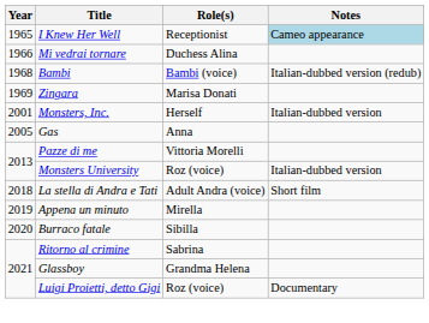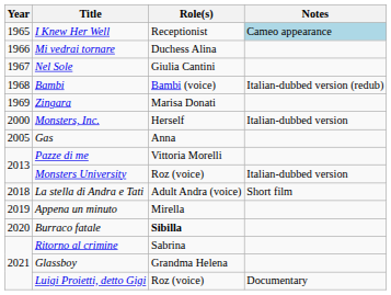 <table class="wikitable plainrowheaders sortable">
 <tr>
 <th scope="col">Year</th>
 <th scope="col">Title</th>
 <th scope="col">Role(s)</th>
 <th scope="col" class="unsortable">Notes</th>
 </tr>
 <tr>
 <td>1965</td>
 <td><em><a href='#'>I Knew Her Well</a></em></td>
 <td>Receptionist</td>
 <td style="background: lightblue;">Cameo appearance</td>
 </tr>
 <tr>
 <td>1966</td>
 <td><em><a href='#'>Mi vedrai tornare</a></em></td>
 <td>Duchess Alina</td>
 <td></td>
 </tr>
 <tr>
+<td>1967</td>
+<td><em><a href='#'>Nel Sole</a></em></td>
+<td>Giulia Cantini</td>
+<td></td>
+</tr>
+<tr>
 <td>1968</td>
 <td><em><a href='#'>Bambi</a></em></td>
 <td><a href='#'>Bambi</a> (voice)</td>
 <td>Italian-dubbed version (redub)</td>
 </tr>
 <tr>
 <td>1969</td>
 <td><em><a href='#'>Zingara</a></em></td>
 <td>Marisa Donati</td>
 <td></td>
 </tr>
 <tr>
-<td>2001</td>
+<td>2000</td>
 <td><em><a href='#'>Monsters, Inc.</a></em></td>
 <td>Herself</td>
 <td>Italian-dubbed version</td>
 </tr>
 <tr>
 <td>2005</td>
 <td><em>Gas</em></td>
 <td>Anna</td>
 <td></td>
 </tr>
 <tr>
 <td rowspan="2">2013</td>
 <td><em><a href='#'>Pazze di me</a></em></td>
 <td>Vittoria Morelli</td>
 <td></td>
 </tr>
 <tr>
 <td><em><a href='#'>Monsters University</a></em></td>
 <td>Roz (voice)</td>
 <td>Italian-dubbed version</td>
 </tr>
 <tr>
 <td>2018</td>
 <td><em>La stella di Andra e Tati</em></td>
 <td>Adult Andra (voice)</td>
 <td>Short film</td>
 </tr>
 <tr>
 <td>2019</td>
 <td><em>Appena un minuto</em></td>
 <td>Mirella</td>
 <td></td>
 </tr>
 <tr>
 <td>2020</td>
 <td><em>Burraco fatale</em></td>
-<td>Sibilla</td>
+<td><strong>Sibilla</strong></td>
 <td></td>
 </tr>
 <tr>
 <td rowspan="3">2021</td>
 <td><em><a href='#'>Ritorno al crimine</a></em></td>
 <td>Sabrina</td>
 <td></td>
 </tr>
 <tr>
 <td><em>Glassboy</em></td>
 <td>Grandma Helena</td>
 <td></td>
 </tr>
 <tr>
 <td><em><a href='#'>Luigi Proietti, detto Gigi</a></em></td>
 <td>Roz (voice)</td>
 <td>Documentary</td>
 </tr>
 </table>
